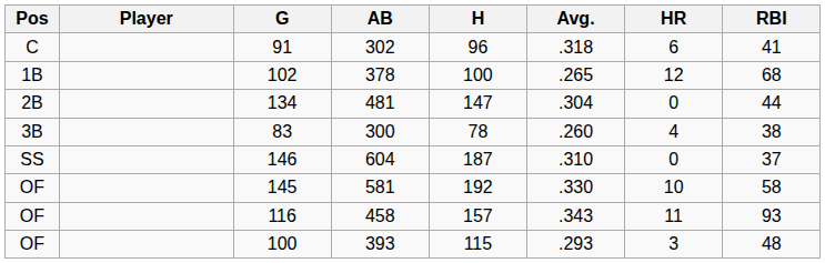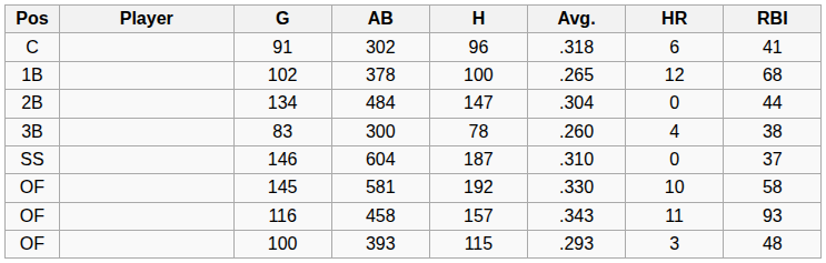 <table class="wikitable sortable">
 <tr>
 <th bgcolor="#DDDDFF" width="5%">Pos</th>
 <th bgcolor="#DDDDFF" width="16%">Player</th>
 <th bgcolor="#DDDDFF" width="9%">G</th>
 <th bgcolor="#DDDDFF" width="9%">AB</th>
 <th bgcolor="#DDDDFF" width="9%">H</th>
 <th bgcolor="#DDDDFF" width="9%">Avg.</th>
 <th bgcolor="#DDDDFF" width="9%">HR</th>
 <th bgcolor="#DDDDFF" width="9%">RBI</th>
 </tr>
 <tr align="center">
 <td>C</td>
 <td></td>
 <td>91</td>
 <td>302</td>
 <td>96</td>
 <td>.318</td>
 <td>6</td>
 <td>41</td>
 </tr>
 <tr align="center">
 <td>1B</td>
 <td></td>
 <td>102</td>
 <td>378</td>
 <td>100</td>
 <td>.265</td>
 <td>12</td>
 <td>68</td>
 </tr>
 <tr align="center">
 <td>2B</td>
 <td></td>
 <td>134</td>
-<td>481</td>
+<td>484</td>
 <td>147</td>
 <td>.304</td>
 <td>0</td>
 <td>44</td>
 </tr>
 <tr align="center">
 <td>3B</td>
 <td></td>
 <td>83</td>
 <td>300</td>
 <td>78</td>
 <td>.260</td>
 <td>4</td>
 <td>38</td>
 </tr>
 <tr align="center">
 <td>SS</td>
 <td></td>
 <td>146</td>
 <td>604</td>
 <td>187</td>
 <td>.310</td>
 <td>0</td>
 <td>37</td>
 </tr>
 <tr align="center">
 <td>OF</td>
 <td></td>
 <td>145</td>
 <td>581</td>
 <td>192</td>
 <td>.330</td>
 <td>10</td>
 <td>58</td>
 </tr>
 <tr align="center">
 <td>OF</td>
 <td></td>
 <td>116</td>
 <td>458</td>
 <td>157</td>
 <td>.343</td>
 <td>11</td>
 <td>93</td>
 </tr>
 <tr align="center">
 <td>OF</td>
 <td></td>
 <td>100</td>
 <td>393</td>
 <td>115</td>
 <td>.293</td>
 <td>3</td>
 <td>48</td>
 </tr>
 </table>
